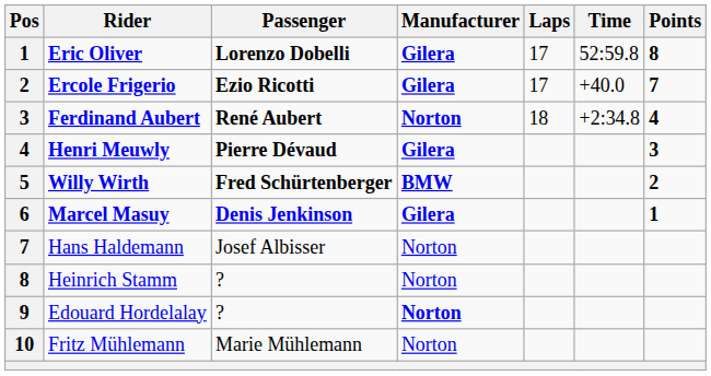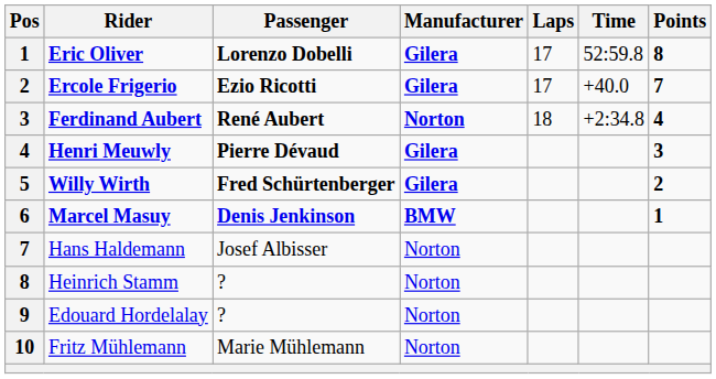 <table class="wikitable" style="font-size: 95%;">
 <tr>
 <th>Pos</th>
 <th>Rider</th>
 <th>Passenger</th>
 <th>Manufacturer</th>
 <th>Laps</th>
 <th>Time</th>
 <th>Points</th>
 </tr>
 <tr>
 <th>1</th>
 <td> <strong><a href='#'>Eric Oliver</a></strong></td>
 <td> <strong>Lorenzo Dobelli</strong></td>
 <td><strong><a href='#'>Gilera</a></strong></td>
 <td>17</td>
 <td>52:59.8</td>
 <td><strong>8</strong></td>
 </tr>
 <tr>
 <th>2</th>
 <td> <strong><a href='#'>Ercole Frigerio</a></strong></td>
 <td> <strong>Ezio Ricotti</strong></td>
 <td><strong><a href='#'>Gilera</a></strong></td>
 <td>17</td>
 <td>+40.0</td>
 <td><strong>7</strong></td>
 </tr>
 <tr>
 <th>3</th>
 <td> <strong><a href='#'>Ferdinand Aubert</a></strong></td>
 <td> <strong>René Aubert</strong></td>
 <td><strong><a href='#'>Norton</a></strong></td>
 <td>18</td>
 <td>+2:34.8</td>
 <td><strong>4</strong></td>
 </tr>
 <tr>
 <th>4</th>
 <td> <strong><a href='#'>Henri Meuwly</a></strong></td>
 <td> <strong>Pierre Dévaud</strong></td>
 <td><strong><a href='#'>Gilera</a></strong></td>
 <td></td>
 <td></td>
 <td><strong>3</strong></td>
 </tr>
 <tr>
 <th>5</th>
 <td> <strong><a href='#'>Willy Wirth</a></strong></td>
 <td> <strong>Fred Schürtenberger</strong></td>
-<td><strong><a href='#'>BMW</a></strong></td>
+<td><strong><a href='#'>Gilera</a></strong></td>
 <td></td>
 <td></td>
 <td><strong>2</strong></td>
 </tr>
 <tr>
 <th>6</th>
 <td> <strong><a href='#'>Marcel Masuy</a></strong></td>
 <td> <strong><a href='#'>Denis Jenkinson</a></strong></td>
-<td><strong><a href='#'>Gilera</a></strong></td>
+<td><strong><a href='#'>BMW</a></strong></td>
 <td></td>
 <td></td>
 <td><strong>1</strong></td>
 </tr>
 <tr>
 <th>7</th>
 <td> <a href='#'>Hans Haldemann</a></td>
 <td> Josef Albisser</td>
 <td><a href='#'>Norton</a></td>
 <td></td>
 <td></td>
 <td></td>
 </tr>
 <tr>
 <th>8</th>
 <td> <a href='#'>Heinrich Stamm</a></td>
 <td> ?</td>
 <td><a href='#'>Norton</a></td>
 <td></td>
 <td></td>
 <td></td>
 </tr>
 <tr>
 <th>9</th>
 <td> <a href='#'>Edouard Hordelalay</a></td>
 <td> ?</td>
-<td><strong><a href='#'>Norton</a></strong></td>
+<td><a href='#'>Norton</a></td>
 <td></td>
 <td></td>
 <td></td>
 </tr>
 <tr>
 <th>10</th>
 <td> <a href='#'>Fritz Mühlemann</a></td>
 <td> Marie Mühlemann</td>
 <td><a href='#'>Norton</a></td>
 <td></td>
 <td></td>
 <td></td>
 </tr>
 <tr>
 <th colspan=7></th>
 </tr>
 </table>
